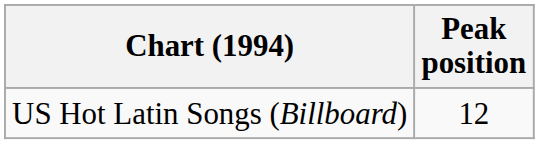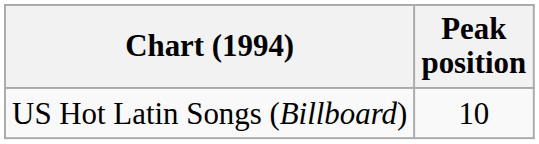 <table class="wikitable sortable">
 <tr>
 <th>Chart (1994)</th>
 <th>Peak<br>position</th>
 </tr>
 <tr>
 <td>US Hot Latin Songs (<em>Billboard</em>)</td>
-<td align="center">12</td>
+<td align="center">10</td>
 </tr>
 </table>
